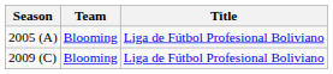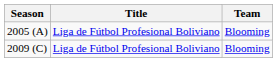 <table class="wikitable">
 <tr>
 <th>Season</th>
+<th>Title</th>
 <th>Team</th>
-<th>Title</th>
 </tr>
 <tr>
 <td>2005 (A)</td>
+<td><a href='#'>Liga de Fútbol Profesional Boliviano</a></td>
 <td><a href='#'>Blooming</a></td>
-<td><a href='#'>Liga de Fútbol Profesional Boliviano</a></td>
 </tr>
 <tr>
 <td>2009 (C)</td>
+<td><a href='#'>Liga de Fútbol Profesional Boliviano</a></td>
 <td><a href='#'>Blooming</a></td>
-<td><a href='#'>Liga de Fútbol Profesional Boliviano</a></td>
 </tr>
 </table>
